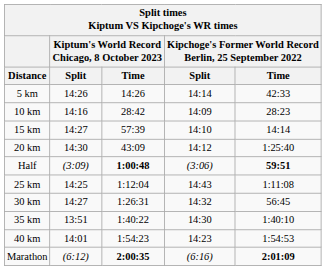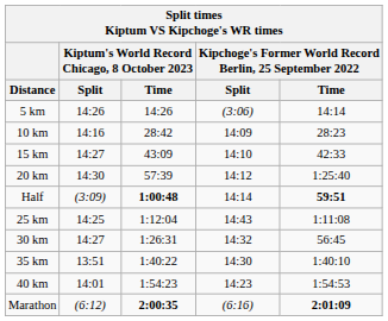 <table class="wikitable float-left mw-collapsible mw-collapsed tpl-blanktable" style="font-size:75%; text-align:center">
 <tr>
 <th colspan="8">Split times<br> Kiptum VS Kipchoge's WR times</th>
 </tr>
 <tr>
 <th></th>
 <th colspan="2">Kiptum's World Record<br>Chicago, 8 October 2023</th>
 <th colspan="2">Kipchoge's Former World Record<br>Berlin, 25 September 2022</th>
 </tr>
 <tr>
 <th>Distance</th>
 <th>Split</th>
 <th>Time</th>
 <th>Split</th>
 <th>Time</th>
 </tr>
 <tr>
 <td>5 km</td>
 <td>14:26</td>
 <td>14:26</td>
+<td><em>(3:06)</em></td>
 <td>14:14</td>
-<td>42:33</td>
 </tr>
 <tr>
 <td>10 km</td>
 <td>14:16</td>
 <td>28:42</td>
 <td>14:09</td>
 <td>28:23</td>
 </tr>
 <tr>
 <td>15 km</td>
 <td>14:27</td>
-<td>57:39</td>
+<td>43:09</td>
 <td>14:10</td>
-<td>14:14</td>
+<td>42:33</td>
 </tr>
 <tr>
 <td>20 km</td>
 <td>14:30</td>
-<td>43:09</td>
+<td>57:39</td>
 <td>14:12</td>
 <td>1:25:40</td>
 </tr>
 <tr>
 <td>Half</td>
 <td><em>(3:09)</em></td>
 <td><strong> 1:00:48</strong></td>
-<td><em>(3:06)</em></td>
+<td>14:14</td>
 <td><strong>59:51</strong></td>
 </tr>
 <tr>
 <td>25 km</td>
 <td>14:25</td>
 <td>1:12:04</td>
 <td>14:43</td>
 <td>1:11:08</td>
 </tr>
 <tr>
 <td>30 km</td>
 <td>14:27</td>
 <td>1:26:31</td>
 <td>14:32</td>
 <td>56:45</td>
 </tr>
 <tr>
 <td>35 km</td>
 <td>13:51</td>
 <td>1:40:22</td>
 <td>14:30</td>
 <td>1:40:10</td>
 </tr>
 <tr>
 <td>40 km</td>
 <td>14:01</td>
 <td>1:54:23</td>
 <td>14:23</td>
 <td>1:54:53</td>
 </tr>
 <tr>
 <td>Marathon</td>
 <td><em>(6:12)</em></td>
 <td><strong>2:00:35</strong></td>
 <td><em>(6:16)</em></td>
 <td><strong>2:01:09</strong></td>
 </tr>
 </table>
